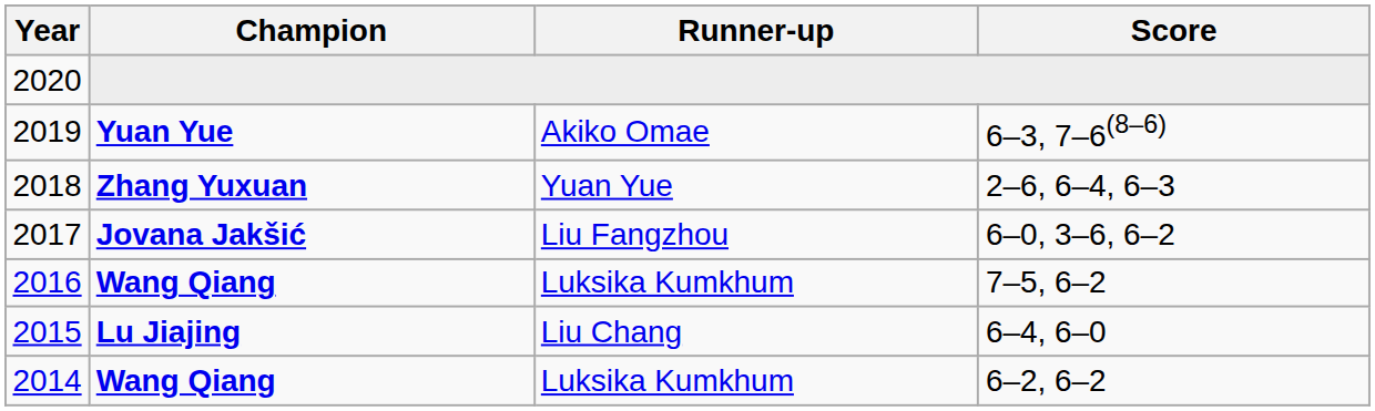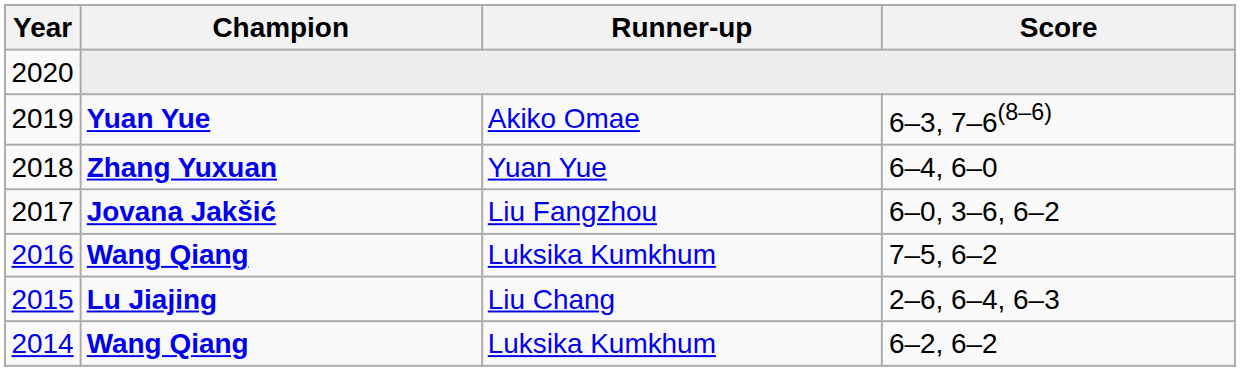 <table class="wikitable" style="font-size:90%">
 <tr>
 <th>Year</th>
 <th width="200">Champion</th>
 <th width="200">Runner-up</th>
 <th width="175">Score</th>
 </tr>
 <tr>
 <td>2020</td>
 <td colspan=3 bgcolor="#ededed"></td>
 </tr>
 <tr>
 <td>2019</td>
 <td> <strong><a href='#'>Yuan Yue</a></strong></td>
 <td> <a href='#'>Akiko Omae</a></td>
 <td>6–3, 7–6<sup>(8–6)</sup></td>
 </tr>
 <tr>
 <td>2018</td>
 <td> <strong><a href='#'>Zhang Yuxuan</a></strong></td>
 <td> <a href='#'>Yuan Yue</a></td>
-<td>2–6, 6–4, 6–3</td>
+<td>6–4, 6–0</td>
 </tr>
 <tr>
 <td>2017</td>
 <td> <strong><a href='#'>Jovana Jakšić</a></strong></td>
 <td> <a href='#'>Liu Fangzhou</a></td>
 <td>6–0, 3–6, 6–2</td>
 </tr>
 <tr>
 <td><a href='#'>2016</a></td>
 <td> <strong><a href='#'>Wang Qiang</a></strong></td>
 <td> <a href='#'>Luksika Kumkhum</a></td>
 <td>7–5, 6–2</td>
 </tr>
 <tr>
 <td><a href='#'>2015</a></td>
 <td> <strong><a href='#'>Lu Jiajing</a></strong></td>
 <td> <a href='#'>Liu Chang</a></td>
-<td>6–4, 6–0</td>
+<td>2–6, 6–4, 6–3</td>
 </tr>
 <tr>
 <td><a href='#'>2014</a></td>
 <td> <strong><a href='#'>Wang Qiang</a></strong></td>
 <td> <a href='#'>Luksika Kumkhum</a></td>
 <td>6–2, 6–2</td>
 </tr>
 </table>
